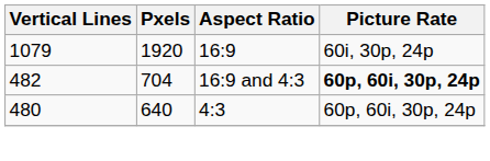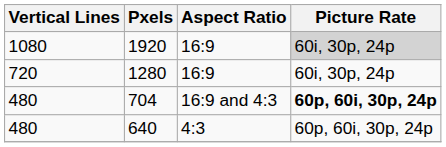 <table class="wikitable">
 <tr>
 <th>Vertical Lines</th>
 <th>Pxels</th>
 <th>Aspect Ratio</th>
 <th>Picture Rate</th>
 </tr>
 <tr>
-<td>1079</td>
+<td>1080</td>
 <td>1920</td>
+<td>16:9</td>
+<td style="background: lightgrey;">60i, 30p, 24p</td>
+</tr>
+<tr>
+<td>720</td>
+<td>1280</td>
 <td>16:9</td>
 <td>60i, 30p, 24p</td>
 </tr>
 <tr>
-<td>482</td>
+<td>480</td>
 <td>704</td>
 <td>16:9 and 4:3</td>
 <td><strong>60p, 60i, 30p, 24p</strong></td>
 </tr>
 <tr>
 <td>480</td>
 <td>640</td>
 <td>4:3</td>
 <td>60p, 60i, 30p, 24p</td>
 </tr>
 <tr>
 </tr>
 </table>
